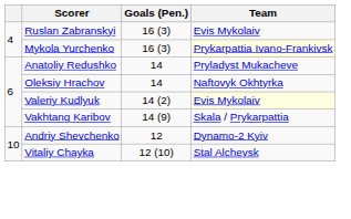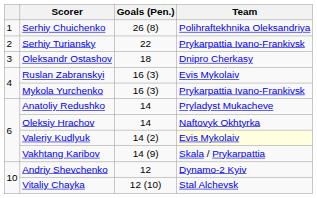 <table class="wikitable">
 <tr>
 <th></th>
 <th>Scorer</th>
 <th>Goals (Pen.)</th>
 <th>Team</th>
+</tr>
+<tr>
+<td>1</td>
+<td> <a href='#'>Serhiy Chuichenko</a></td>
+<td align=center>26 (8)</td>
+<td><a href='#'>Polihraftekhnika Oleksandriya</a></td>
+</tr>
+<tr>
+<td>2</td>
+<td> <a href='#'>Serhiy Turiansky</a></td>
+<td align=center>22</td>
+<td><a href='#'>Prykarpattia Ivano-Frankivsk</a></td>
+</tr>
+<tr>
+<td>3</td>
+<td> <a href='#'>Oleksandr Ostashov</a></td>
+<td align=center>18</td>
+<td><a href='#'>Dnipro Cherkasy</a></td>
 </tr>
 <tr>
 <td rowspan="2">4</td>
 <td> <a href='#'>Ruslan Zabranskyi</a></td>
 <td align=center>16 (3)</td>
 <td><a href='#'>Evis Mykolaiv</a></td>
 </tr>
 <tr>
 <td> <a href='#'>Mykola Yurchenko</a></td>
 <td align=center>16 (3)</td>
-<td style="background: lightyellow;"><a href='#'>Prykarpattia Ivano-Frankivsk</a></td>
+<td><a href='#'>Prykarpattia Ivano-Frankivsk</a></td>
 </tr>
 <tr>
 <td rowspan="4">6</td>
 <td> <a href='#'>Anatoliy Redushko</a></td>
 <td align=center>14</td>
 <td><a href='#'>Pryladyst Mukacheve</a></td>
 </tr>
 <tr>
 <td> <a href='#'>Oleksiy Hrachov</a></td>
 <td align=center>14</td>
 <td><a href='#'>Naftovyk Okhtyrka</a></td>
 </tr>
 <tr>
 <td> <a href='#'>Valeriy Kudlyuk</a></td>
 <td align=center>14 (2)</td>
 <td style="background: lightyellow;"><a href='#'>Evis Mykolaiv</a></td>
 </tr>
 <tr>
 <td> <a href='#'>Vakhtang Karibov</a></td>
 <td align=center>14 (9)</td>
 <td><a href='#'>Skala</a> / <a href='#'>Prykarpattia</a></td>
 </tr>
 <tr>
 <td rowspan="2">10</td>
 <td> <a href='#'>Andriy Shevchenko</a></td>
 <td align=center>12</td>
 <td><a href='#'>Dynamo-2 Kyiv</a></td>
 </tr>
 <tr>
 <td> <a href='#'>Vitaliy Chayka</a></td>
 <td align=center>12 (10)</td>
 <td><a href='#'>Stal Alchevsk</a></td>
 </tr>
 </table>
